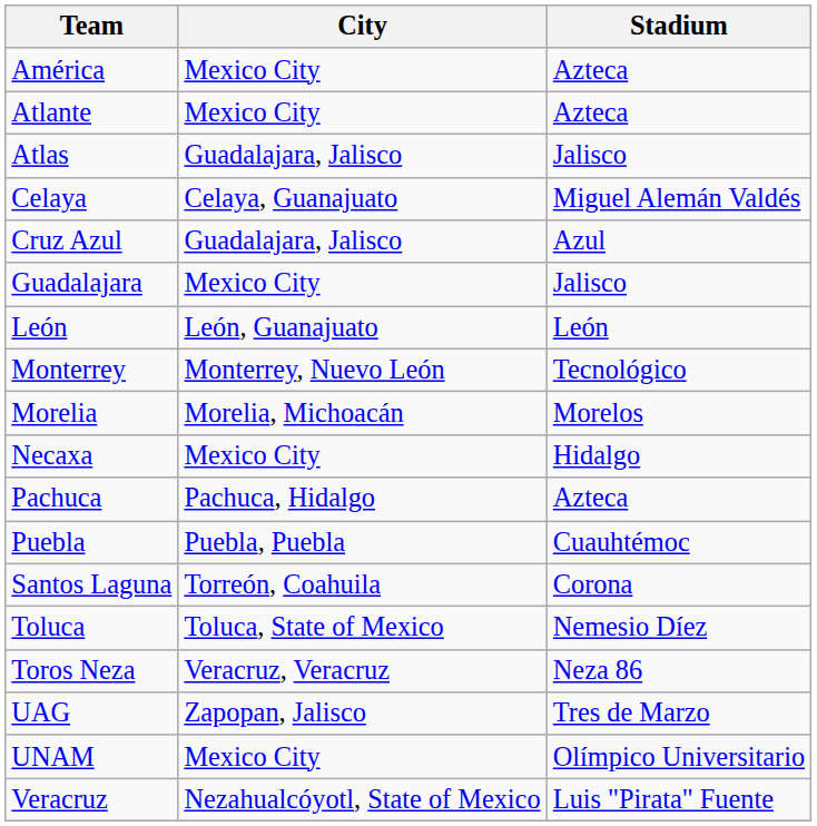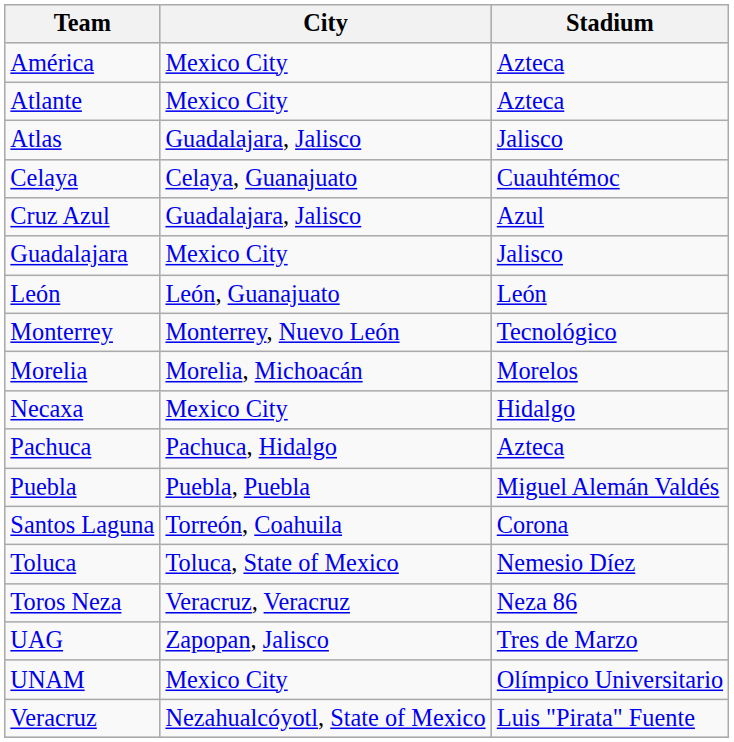 <table class="wikitable sortable">
 <tr>
 <th>Team</th>
 <th>City</th>
 <th>Stadium</th>
 </tr>
 <tr>
 <td><a href='#'>América</a></td>
 <td><a href='#'>Mexico City</a></td>
 <td><a href='#'>Azteca</a></td>
 </tr>
 <tr>
 <td><a href='#'>Atlante</a></td>
 <td><a href='#'>Mexico City</a></td>
 <td><a href='#'>Azteca</a></td>
 </tr>
 <tr>
 <td><a href='#'>Atlas</a></td>
 <td><a href='#'>Guadalajara</a>, <a href='#'>Jalisco</a></td>
 <td><a href='#'>Jalisco</a></td>
 </tr>
 <tr>
 <td><a href='#'>Celaya</a></td>
 <td><a href='#'>Celaya</a>, <a href='#'>Guanajuato</a></td>
-<td><a href='#'>Miguel Alemán Valdés</a></td>
+<td><a href='#'>Cuauhtémoc</a></td>
 </tr>
 <tr>
 <td><a href='#'>Cruz Azul</a></td>
 <td><a href='#'>Guadalajara</a>, <a href='#'>Jalisco</a></td>
 <td><a href='#'>Azul</a></td>
 </tr>
 <tr>
 <td><a href='#'>Guadalajara</a></td>
 <td><a href='#'>Mexico City</a></td>
 <td><a href='#'>Jalisco</a></td>
 </tr>
 <tr>
 <td><a href='#'>León</a></td>
 <td><a href='#'>León</a>, <a href='#'>Guanajuato</a></td>
 <td><a href='#'>León</a></td>
 </tr>
 <tr>
 <td><a href='#'>Monterrey</a></td>
 <td><a href='#'>Monterrey</a>, <a href='#'>Nuevo León</a></td>
 <td><a href='#'>Tecnológico</a></td>
 </tr>
 <tr>
 <td><a href='#'>Morelia</a></td>
 <td><a href='#'>Morelia</a>, <a href='#'>Michoacán</a></td>
 <td><a href='#'>Morelos</a></td>
 </tr>
 <tr>
 <td><a href='#'>Necaxa</a></td>
 <td><a href='#'>Mexico City</a></td>
 <td><a href='#'>Hidalgo</a></td>
 </tr>
 <tr>
 <td><a href='#'>Pachuca</a></td>
 <td><a href='#'>Pachuca</a>, <a href='#'>Hidalgo</a></td>
 <td><a href='#'>Azteca</a></td>
 </tr>
 <tr>
 <td><a href='#'>Puebla</a></td>
 <td><a href='#'>Puebla</a>, <a href='#'>Puebla</a></td>
-<td><a href='#'>Cuauhtémoc</a></td>
+<td><a href='#'>Miguel Alemán Valdés</a></td>
 </tr>
 <tr>
 <td><a href='#'>Santos Laguna</a></td>
 <td><a href='#'>Torreón</a>, <a href='#'>Coahuila</a></td>
 <td><a href='#'>Corona</a></td>
 </tr>
 <tr>
 <td><a href='#'>Toluca</a></td>
 <td><a href='#'>Toluca</a>, <a href='#'>State of Mexico</a></td>
 <td><a href='#'>Nemesio Díez</a></td>
 </tr>
 <tr>
 <td><a href='#'>Toros Neza</a></td>
 <td><a href='#'>Veracruz</a>, <a href='#'>Veracruz</a></td>
 <td><a href='#'>Neza 86</a></td>
 </tr>
 <tr>
 <td><a href='#'>UAG</a></td>
 <td><a href='#'>Zapopan</a>, <a href='#'>Jalisco</a></td>
 <td><a href='#'>Tres de Marzo</a></td>
 </tr>
 <tr>
 <td><a href='#'>UNAM</a></td>
 <td><a href='#'>Mexico City</a></td>
 <td><a href='#'>Olímpico Universitario</a></td>
 </tr>
 <tr>
 <td><a href='#'>Veracruz</a></td>
 <td><a href='#'>Nezahualcóyotl</a>, <a href='#'>State of Mexico</a></td>
 <td><a href='#'>Luis "Pirata" Fuente</a></td>
 </tr>
 <tr>
 </tr>
 </table>
